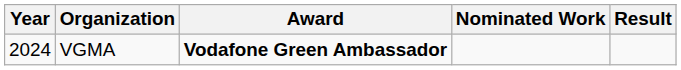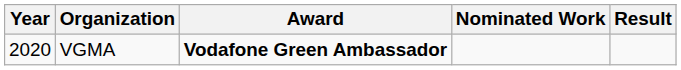 <table class="wikitable">
 <tr>
 <th>Year</th>
 <th>Organization</th>
 <th>Award</th>
 <th>Nominated Work</th>
 <th>Result</th>
 </tr>
 <tr>
-<td>2024</td>
+<td>2020</td>
 <td>VGMA</td>
 <td><strong>Vodafone Green Ambassador</strong></td>
 <td></td>
 <td></td>
 </tr>
 </table>
